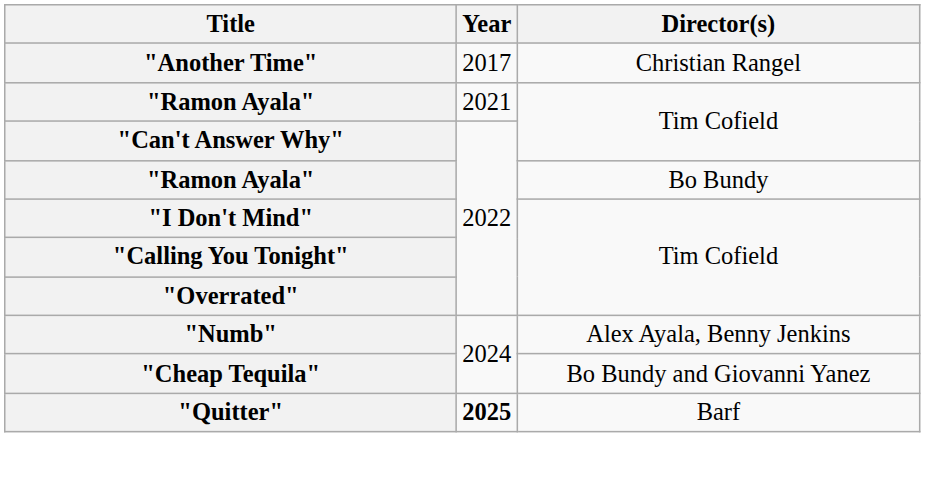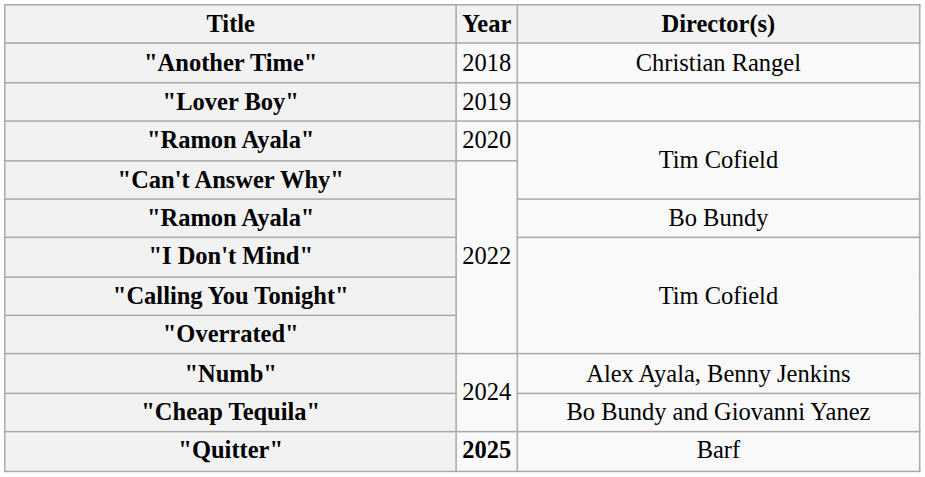 <table class="wikitable plainrowheaders" style="text-align:center;">
 <tr>
 <th scope="col" style="width:18em;">Title</th>
 <th scope="col">Year</th>
 <th scope="col" style="width:16em;">Director(s)</th>
 </tr>
 <tr>
 <th scope="row">"Another Time"</th>
-<td>2017</td>
+<td>2018</td>
 <td>Christian Rangel</td>
 </tr>
 <tr>
+<th scope="row">"Lover Boy"</th>
+<td>2019</td>
+<td></td>
+</tr>
+<tr>
 <th scope="row">"Ramon Ayala"</th>
-<td>2021</td>
+<td>2020</td>
 <td rowspan="2">Tim Cofield</td>
 </tr>
 <tr>
 <th scope="row">"Can't Answer Why"</th>
 <td rowspan="5">2022</td>
 </tr>
 <tr>
 <th scope="row">"Ramon Ayala" </th>
 <td>Bo Bundy</td>
 </tr>
 <tr>
 <th scope="row">"I Don't Mind"</th>
 <td rowspan="3">Tim Cofield</td>
 </tr>
 <tr>
 <th scope="row">"Calling You Tonight"</th>
 </tr>
 <tr>
 <th scope="row">"Overrated"</th>
 </tr>
 <tr>
 <th scope="row">"Numb"</th>
 <td rowspan="2">2024</td>
 <td>Alex Ayala, Benny Jenkins</td>
 </tr>
 <tr>
 <th scope="row">"Cheap Tequila"</th>
 <td>Bo Bundy and Giovanni Yanez</td>
 </tr>
 <tr>
 <th scope="row">"Quitter"</th>
 <td><strong>2025</strong></td>
 <td>Barf</td>
 </tr>
 </table>
